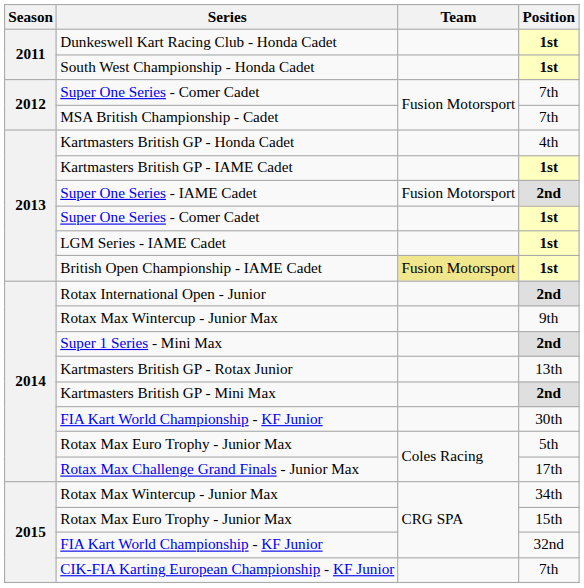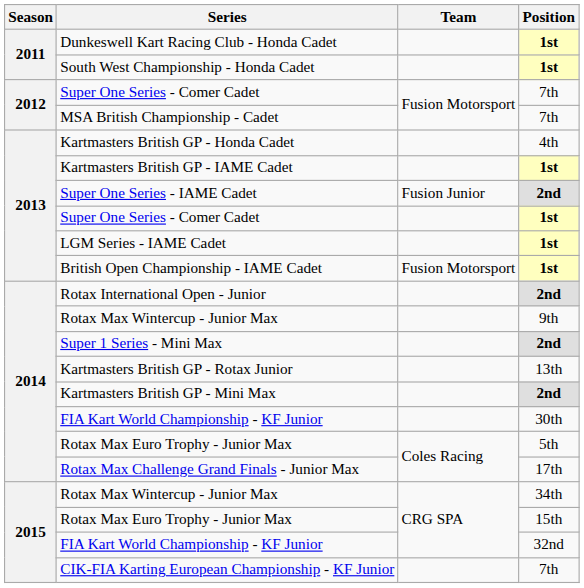 <table class="wikitable" style="font-size: 85%; text-align:center">
 <tr>
 <th>Season</th>
 <th>Series</th>
 <th>Team</th>
 <th>Position</th>
 </tr>
 <tr>
 <th rowspan="2">2011</th>
 <td align="left">Dunkeswell Kart Racing Club - Honda Cadet</td>
 <td align="left"></td>
 <th style="background:#FFFFBF"><strong>1st</strong></th>
 </tr>
 <tr>
 <td align="left">South West Championship - Honda Cadet</td>
 <td align="left"></td>
 <th style="background:#FFFFBF"><strong>1st</strong></th>
 </tr>
 <tr>
 <th rowspan="2">2012</th>
 <td align="left"><a href='#'>Super One Series</a> - Comer Cadet</td>
 <td rowspan="2" align="left">Fusion Motorsport</td>
 <td>7th</td>
 </tr>
 <tr>
 <td align="left">MSA British Championship - Cadet</td>
 <td>7th</td>
 </tr>
 <tr>
 <th rowspan="6">2013</th>
 <td align="left">Kartmasters British GP - Honda Cadet</td>
 <td align="left"></td>
 <td>4th</td>
 </tr>
 <tr>
 <td align="left">Kartmasters British GP - IAME Cadet</td>
 <td align="left"></td>
 <th style="background:#FFFFBF"><strong>1st</strong></th>
 </tr>
 <tr>
 <td align="left"><a href='#'>Super One Series</a> - IAME Cadet</td>
-<td align="left">Fusion Motorsport</td>
+<td align="left">Fusion Junior</td>
 <th style="background:#DFDFDF"><strong>2nd</strong></th>
 </tr>
 <tr>
 <td align="left"><a href='#'>Super One Series</a> - Comer Cadet</td>
 <td align="left"></td>
 <th style="background:#FFFFBF"><strong>1st</strong></th>
 </tr>
 <tr>
 <td align="left">LGM Series - IAME Cadet</td>
 <td align="left"></td>
 <th style="background:#FFFFBF"><strong>1st</strong></th>
 </tr>
 <tr>
 <td align="left">British Open Championship - IAME Cadet</td>
-<td align="left" style="background: khaki;">Fusion Motorsport</td>
+<td align="left">Fusion Motorsport</td>
 <th style="background:#FFFFBF"><strong>1st</strong></th>
 </tr>
 <tr>
 <th rowspan="8">2014</th>
 <td align="left">Rotax International Open - Junior</td>
 <td align="left"></td>
 <th style="background:#DFDFDF"><strong>2nd</strong></th>
 </tr>
 <tr>
 <td align="left">Rotax Max Wintercup - Junior Max</td>
 <td align="left"></td>
 <td>9th</td>
 </tr>
 <tr>
 <td align="left"><a href='#'>Super 1 Series</a> - Mini Max</td>
 <td align="left"></td>
 <th style="background:#DFDFDF"><strong>2nd</strong></th>
 </tr>
 <tr>
 <td align="left">Kartmasters British GP - Rotax Junior</td>
 <td align="left"></td>
 <td>13th</td>
 </tr>
 <tr>
 <td align="left">Kartmasters British GP - Mini Max</td>
 <td align="left"></td>
 <th style="background:#DFDFDF"><strong>2nd</strong></th>
 </tr>
 <tr>
 <td align="left"><a href='#'>FIA Kart World Championship</a> - <a href='#'>KF Junior</a></td>
 <td align="left"></td>
 <td>30th</td>
 </tr>
 <tr>
 <td align="left">Rotax Max Euro Trophy - Junior Max</td>
 <td rowspan="2" align="left">Coles Racing</td>
 <td>5th</td>
 </tr>
 <tr>
 <td align="left"><a href='#'>Rotax Max Challenge Grand Finals</a> - Junior Max</td>
 <td>17th</td>
 </tr>
 <tr>
 <th rowspan="4">2015</th>
 <td align="left">Rotax Max Wintercup - Junior Max</td>
 <td rowspan="3" align="left">CRG SPA</td>
 <td>34th</td>
 </tr>
 <tr>
 <td align="left">Rotax Max Euro Trophy - Junior Max</td>
 <td>15th</td>
 </tr>
 <tr>
 <td align="left"><a href='#'>FIA Kart World Championship</a> - <a href='#'>KF Junior</a></td>
 <td>32nd</td>
 </tr>
 <tr>
 <td align="left"><a href='#'>CIK-FIA Karting European Championship</a> - <a href='#'>KF Junior</a></td>
 <td align="left"></td>
 <td>7th</td>
 </tr>
 </table>
